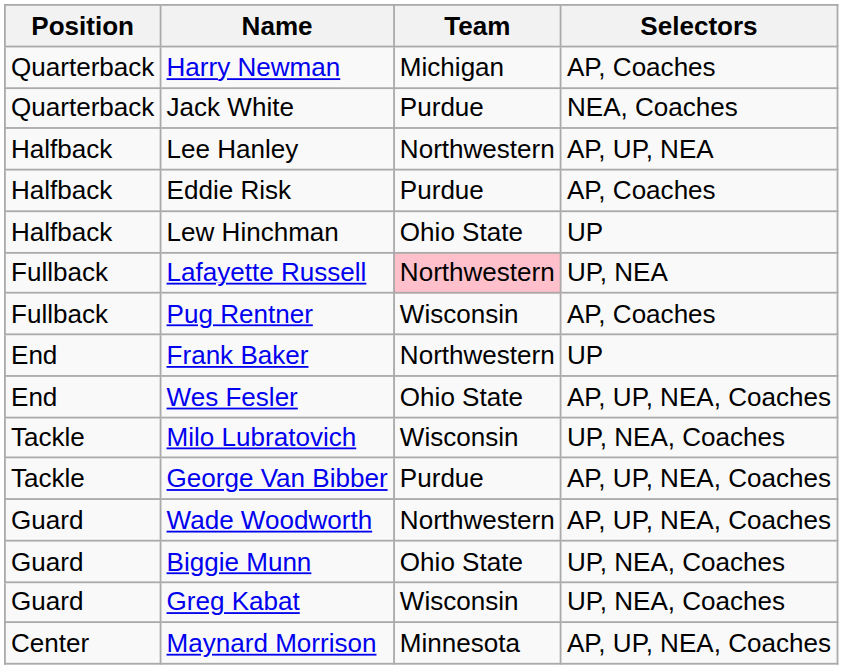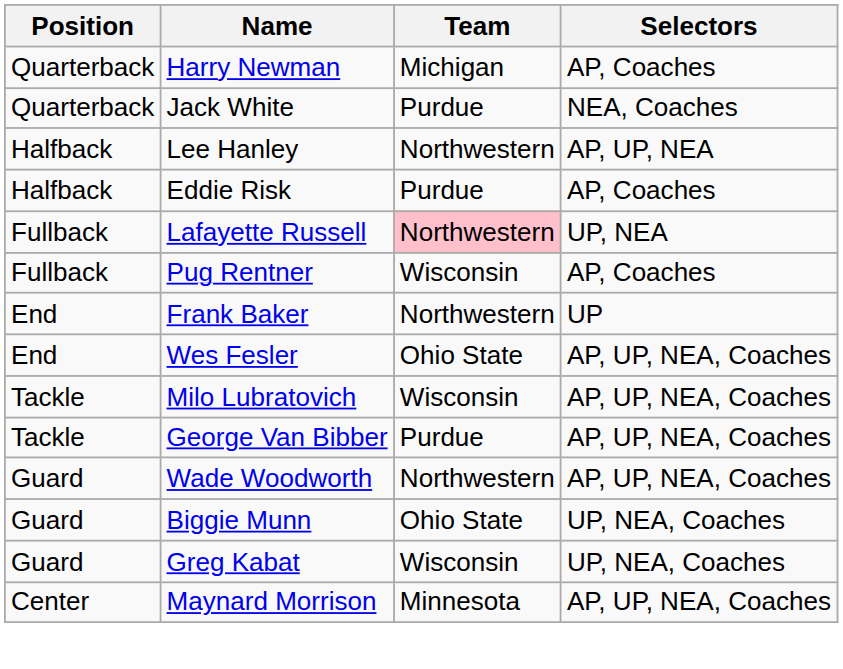 <table class="wikitable" style="font-size: 90%">
 <tr>
 <th>Position</th>
 <th>Name</th>
 <th>Team</th>
 <th>Selectors</th>
 </tr>
 <tr>
 <td>Quarterback</td>
 <td><a href='#'>Harry Newman</a></td>
 <td>Michigan</td>
 <td>AP, Coaches</td>
 </tr>
 <tr>
 <td>Quarterback</td>
 <td>Jack White</td>
 <td>Purdue</td>
 <td>NEA, Coaches</td>
 </tr>
 <tr>
 <td>Halfback</td>
 <td>Lee Hanley</td>
 <td>Northwestern</td>
 <td>AP, UP, NEA</td>
 </tr>
 <tr>
 <td>Halfback</td>
 <td>Eddie Risk</td>
 <td>Purdue</td>
 <td>AP, Coaches</td>
 </tr>
 <tr>
-<td>Halfback</td>
-<td>Lew Hinchman</td>
-<td>Ohio State</td>
-<td>UP</td>
-</tr>
-<tr>
 <td>Fullback</td>
 <td><a href='#'>Lafayette Russell</a></td>
 <td style="background: pink;">Northwestern</td>
 <td>UP, NEA</td>
 </tr>
 <tr>
 <td>Fullback</td>
 <td><a href='#'>Pug Rentner</a></td>
 <td>Wisconsin</td>
 <td>AP, Coaches</td>
 </tr>
 <tr>
 <td>End</td>
 <td><a href='#'>Frank Baker</a></td>
 <td>Northwestern</td>
 <td>UP</td>
 </tr>
 <tr>
 <td>End</td>
 <td><a href='#'>Wes Fesler</a></td>
 <td>Ohio State</td>
 <td>AP, UP, NEA, Coaches</td>
 </tr>
 <tr>
 <td>Tackle</td>
 <td><a href='#'>Milo Lubratovich</a></td>
 <td>Wisconsin</td>
-<td>UP, NEA, Coaches</td>
+<td>AP, UP, NEA, Coaches</td>
 </tr>
 <tr>
 <td>Tackle</td>
 <td><a href='#'>George Van Bibber</a></td>
 <td>Purdue</td>
 <td>AP, UP, NEA, Coaches</td>
 </tr>
 <tr>
 <td>Guard</td>
 <td><a href='#'>Wade Woodworth</a></td>
 <td>Northwestern</td>
 <td>AP, UP, NEA, Coaches</td>
 </tr>
 <tr>
 <td>Guard</td>
 <td><a href='#'>Biggie Munn</a></td>
 <td>Ohio State</td>
 <td>UP, NEA, Coaches</td>
 </tr>
 <tr>
 <td>Guard</td>
 <td><a href='#'>Greg Kabat</a></td>
 <td>Wisconsin</td>
 <td>UP, NEA, Coaches</td>
 </tr>
 <tr>
 <td>Center</td>
 <td><a href='#'>Maynard Morrison</a></td>
 <td>Minnesota</td>
 <td>AP, UP, NEA, Coaches</td>
 </tr>
 </table>
